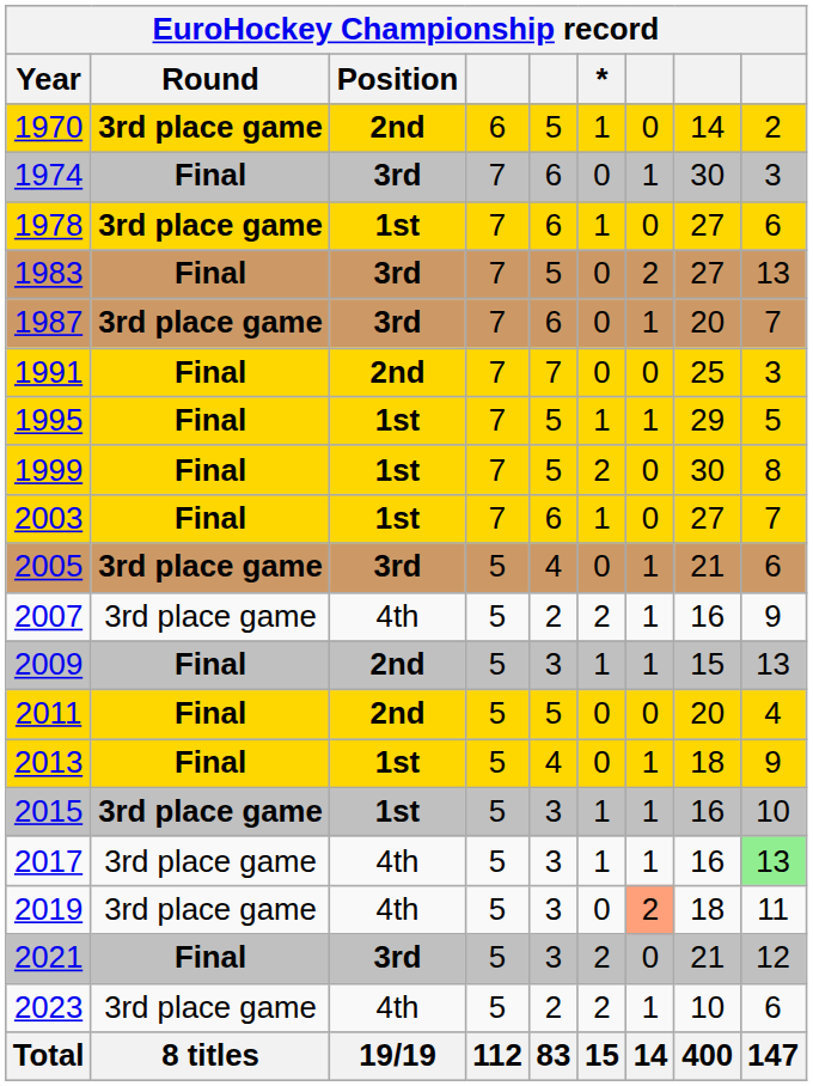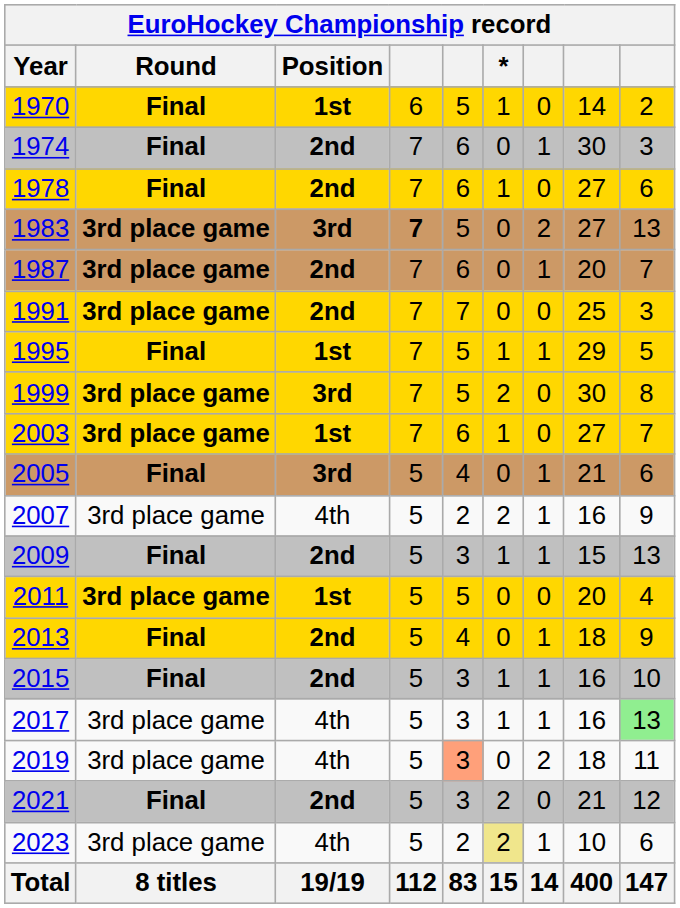 <table class="wikitable" style="text-align: center;">
 <tr>
 <th colspan=9><a href='#'>EuroHockey Championship</a> record</th>
 </tr>
 <tr>
 <th>Year</th>
 <th>Round</th>
 <th>Position</th>
 <th></th>
 <th></th>
 <th> *</th>
 <th></th>
 <th></th>
 <th></th>
 </tr>
 <tr bgcolor=gold>
 <td> <a href='#'>1970</a></td>
-<td><strong>3rd place game</strong></td>
-<td><strong>2nd</strong></td>
+<td><strong>Final</strong></td>
+<td><strong>1st</strong></td>
 <td>6</td>
 <td>5</td>
 <td>1</td>
 <td>0</td>
 <td>14</td>
 <td>2</td>
 </tr>
 <tr bgcolor=silver>
 <td> <a href='#'>1974</a></td>
 <td><strong>Final</strong></td>
-<td><strong>3rd</strong></td>
+<td><strong>2nd</strong></td>
 <td>7</td>
 <td>6</td>
 <td>0</td>
 <td>1</td>
 <td>30</td>
 <td>3</td>
 </tr>
 <tr bgcolor=gold>
 <td> <a href='#'>1978</a></td>
-<td><strong>3rd place game</strong></td>
-<td><strong>1st</strong></td>
+<td><strong>Final</strong></td>
+<td><strong>2nd</strong></td>
 <td>7</td>
 <td>6</td>
 <td>1</td>
 <td>0</td>
 <td>27</td>
 <td>6</td>
 </tr>
 <tr bgcolor=cc9966>
 <td> <a href='#'>1983</a></td>
-<td><strong>Final</strong></td>
+<td><strong>3rd place game</strong></td>
 <td><strong>3rd</strong></td>
-<td>7</td>
+<td><strong>7</strong></td>
 <td>5</td>
 <td>0</td>
 <td>2</td>
 <td>27</td>
 <td>13</td>
 </tr>
 <tr bgcolor=cc9966>
 <td> <a href='#'>1987</a></td>
 <td><strong>3rd place game</strong></td>
-<td><strong>3rd</strong></td>
+<td><strong>2nd</strong></td>
 <td>7</td>
 <td>6</td>
 <td>0</td>
 <td>1</td>
 <td>20</td>
 <td>7</td>
 </tr>
 <tr bgcolor=gold>
 <td> <a href='#'>1991</a></td>
-<td><strong>Final</strong></td>
+<td><strong>3rd place game</strong></td>
 <td><strong>2nd</strong></td>
 <td>7</td>
 <td>7</td>
 <td>0</td>
 <td>0</td>
 <td>25</td>
 <td>3</td>
 </tr>
 <tr bgcolor=gold>
 <td> <a href='#'>1995</a></td>
 <td><strong>Final</strong></td>
 <td><strong>1st</strong></td>
 <td>7</td>
 <td>5</td>
 <td>1</td>
 <td>1</td>
 <td>29</td>
 <td>5</td>
 </tr>
 <tr bgcolor=gold>
 <td> <a href='#'>1999</a></td>
-<td><strong>Final</strong></td>
-<td><strong>1st</strong></td>
+<td><strong>3rd place game</strong></td>
+<td><strong>3rd</strong></td>
 <td>7</td>
 <td>5</td>
 <td>2</td>
 <td>0</td>
 <td>30</td>
 <td>8</td>
 </tr>
 <tr bgcolor=gold>
 <td> <a href='#'>2003</a></td>
-<td><strong>Final</strong></td>
+<td><strong>3rd place game</strong></td>
 <td><strong>1st</strong></td>
 <td>7</td>
 <td>6</td>
 <td>1</td>
 <td>0</td>
 <td>27</td>
 <td>7</td>
 </tr>
 <tr bgcolor=cc9966>
 <td> <a href='#'>2005</a></td>
-<td><strong>3rd place game</strong></td>
+<td><strong>Final</strong></td>
 <td><strong>3rd</strong></td>
 <td>5</td>
 <td>4</td>
 <td>0</td>
 <td>1</td>
 <td>21</td>
 <td>6</td>
 </tr>
 <tr>
 <td> <a href='#'>2007</a></td>
 <td>3rd place game</td>
 <td>4th</td>
 <td>5</td>
 <td>2</td>
 <td>2</td>
 <td>1</td>
 <td>16</td>
 <td>9</td>
 </tr>
 <tr bgcolor=silver>
 <td> <a href='#'>2009</a></td>
 <td><strong>Final</strong></td>
 <td><strong>2nd</strong></td>
 <td>5</td>
 <td>3</td>
 <td>1</td>
 <td>1</td>
 <td>15</td>
 <td>13</td>
 </tr>
 <tr bgcolor=gold>
 <td> <a href='#'>2011</a></td>
-<td><strong>Final</strong></td>
-<td><strong>2nd</strong></td>
+<td><strong>3rd place game</strong></td>
+<td><strong>1st</strong></td>
 <td>5</td>
 <td>5</td>
 <td>0</td>
 <td>0</td>
 <td>20</td>
 <td>4</td>
 </tr>
 <tr bgcolor=gold>
 <td> <a href='#'>2013</a></td>
 <td><strong>Final</strong></td>
-<td><strong>1st</strong></td>
+<td><strong>2nd</strong></td>
 <td>5</td>
 <td>4</td>
 <td>0</td>
 <td>1</td>
 <td>18</td>
 <td>9</td>
 </tr>
 <tr bgcolor=silver>
 <td> <a href='#'>2015</a></td>
-<td><strong>3rd place game</strong></td>
-<td><strong>1st</strong></td>
+<td><strong>Final</strong></td>
+<td><strong>2nd</strong></td>
 <td>5</td>
 <td>3</td>
 <td>1</td>
 <td>1</td>
 <td>16</td>
 <td>10</td>
 </tr>
 <tr>
 <td> <a href='#'>2017</a></td>
 <td>3rd place game</td>
 <td>4th</td>
 <td>5</td>
 <td>3</td>
 <td>1</td>
 <td>1</td>
 <td>16</td>
 <td style="background: lightgreen;">13</td>
 </tr>
 <tr>
 <td> <a href='#'>2019</a></td>
 <td>3rd place game</td>
 <td>4th</td>
 <td>5</td>
-<td>3</td>
+<td style="background: lightsalmon;">3</td>
 <td>0</td>
-<td style="background: lightsalmon;">2</td>
+<td>2</td>
 <td>18</td>
 <td>11</td>
 </tr>
 <tr bgcolor=silver>
 <td> <a href='#'>2021</a></td>
 <td><strong>Final</strong></td>
-<td><strong>3rd</strong></td>
+<td><strong>2nd</strong></td>
 <td>5</td>
 <td>3</td>
 <td>2</td>
 <td>0</td>
 <td>21</td>
 <td>12</td>
 </tr>
 <tr>
 <td> <a href='#'>2023</a></td>
 <td>3rd place game</td>
 <td>4th</td>
 <td>5</td>
 <td>2</td>
-<td>2</td>
+<td style="background: khaki;">2</td>
 <td>1</td>
 <td>10</td>
 <td>6</td>
 </tr>
 <tr>
 <th>Total</th>
 <th>8 titles</th>
 <th>19/19</th>
 <th>112</th>
 <th>83</th>
 <th>15</th>
 <th>14</th>
 <th>400</th>
 <th>147</th>
 </tr>
 </table>
